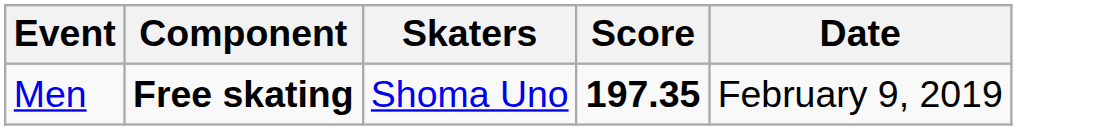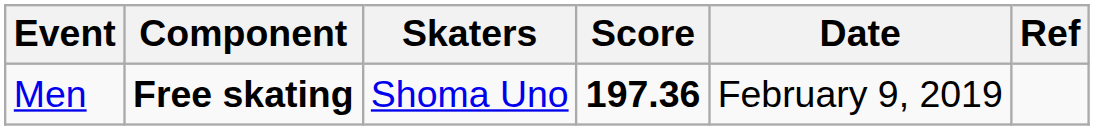 <table class="wikitable sortable">
 <tr>
 <th>Event</th>
 <th>Component</th>
 <th>Skaters</th>
 <th>Score</th>
 <th>Date</th>
+<th>Ref</th>
 </tr>
 <tr>
 <td><a href='#'>Men</a></td>
 <td><strong>Free skating</strong></td>
 <td> <a href='#'>Shoma Uno</a></td>
-<td><strong>197.35</strong></td>
+<td><strong>197.36</strong></td>
 <td>February 9, 2019</td>
+<td></td>
 </tr>
 </table>
